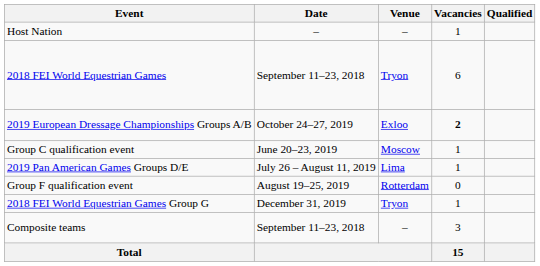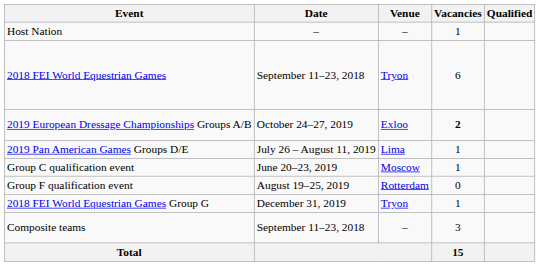 <table class="wikitable">
 <tr>
 <th scope="col">Event</th>
 <th>Date</th>
 <th>Venue</th>
 <th>Vacancies</th>
 <th>Qualified</th>
 </tr>
 <tr>
 <td>Host Nation</td>
 <td align=center>–</td>
 <td align=center>–</td>
 <td align="center">1</td>
 <td></td>
 </tr>
 <tr>
 <td><a href='#'>2018 FEI World Equestrian Games</a></td>
 <td>September 11–23, 2018</td>
 <td> <a href='#'>Tryon</a></td>
 <td align="center">6</td>
 <td><br><br><br><br><br></td>
 </tr>
 <tr>
 <td><a href='#'>2019 European Dressage Championships</a> Groups A/B</td>
 <td>October 24–27, 2019</td>
 <td> <a href='#'>Exloo</a></td>
 <td align="center"><strong>2</strong></td>
 <td><br><s></s><br></td>
 </tr>
 <tr>
+<td><a href='#'>2019 Pan American Games</a> Groups D/E</td>
+<td>July 26 – August 11, 2019</td>
+<td> <a href='#'>Lima</a></td>
+<td align="center">1</td>
+<td><br><s></s></td>
+</tr>
+<tr>
 <td>Group C qualification event</td>
 <td>June 20–23, 2019</td>
 <td> <a href='#'>Moscow</a></td>
 <td align=center>1</td>
 <td></td>
-</tr>
-<tr>
-<td><a href='#'>2019 Pan American Games</a> Groups D/E</td>
-<td>July 26 – August 11, 2019</td>
-<td> <a href='#'>Lima</a></td>
-<td align="center">1</td>
-<td><br><s></s></td>
 </tr>
 <tr>
 <td>Group F qualification event</td>
 <td>August 19–25, 2019</td>
 <td> <a href='#'>Rotterdam</a></td>
 <td align="center">0</td>
 <td><s></s></td>
 </tr>
 <tr>
 <td><a href='#'>2018 FEI World Equestrian Games</a> Group G</td>
 <td>December 31, 2019</td>
 <td> <a href='#'>Tryon</a></td>
 <td align="center">1</td>
 <td></td>
 </tr>
 <tr>
 <td>Composite teams</td>
 <td>September 11–23, 2018</td>
 <td align=center>–</td>
 <td align="center">3</td>
 <td><br><br></td>
 </tr>
 <tr>
 <th>Total</th>
 <th colspan="2"></th>
 <th>15</th>
 <th></th>
 </tr>
 </table>
